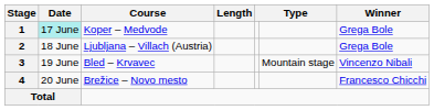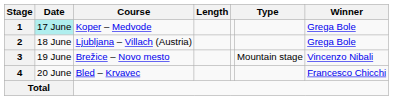 <table class="wikitable">
 <tr>
 <th>Stage</th>
 <th>Date</th>
 <th>Course</th>
 <th>Length</th>
 <th colspan="2">Type</th>
 <th>Winner</th>
 </tr>
 <tr>
 <th style="text-align:center">1</th>
 <td align=right style="background: paleturquoise;">17 June</td>
 <td><a href='#'>Koper</a> – <a href='#'>Medvode</a></td>
 <td style="text-align:center;"></td>
 <td></td>
 <td></td>
 <td> <a href='#'>Grega Bole</a></td>
 </tr>
 <tr>
 <th style="text-align:center">2</th>
 <td align=right>18 June</td>
 <td><a href='#'>Ljubljana</a> – <a href='#'>Villach</a> (Austria)</td>
 <td style="text-align:center;"></td>
 <td></td>
 <td></td>
 <td> <a href='#'>Grega Bole</a></td>
 </tr>
 <tr>
 <th style="text-align:center">3</th>
 <td align=right>19 June</td>
-<td><a href='#'>Bled</a> – <a href='#'>Krvavec</a></td>
+<td><a href='#'>Brežice</a> – <a href='#'>Novo mesto</a></td>
 <td style="text-align:center;"></td>
 <td></td>
 <td>Mountain stage</td>
 <td> <a href='#'>Vincenzo Nibali</a></td>
 </tr>
 <tr>
 <th style="text-align:center">4</th>
 <td align=right>20 June</td>
-<td><a href='#'>Brežice</a> – <a href='#'>Novo mesto</a></td>
+<td><a href='#'>Bled</a> – <a href='#'>Krvavec</a></td>
 <td style="text-align:center;"></td>
 <td></td>
 <td></td>
 <td> <a href='#'>Francesco Chicchi</a></td>
 </tr>
 <tr>
 <th colspan="2">Total</th>
 <td colspan="5" style="text-align:center;"></td>
 </tr>
 </table>
